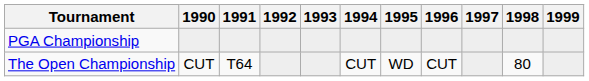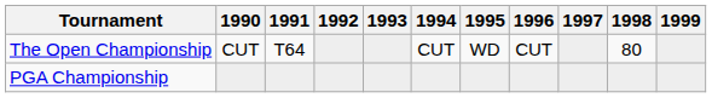 <table class="wikitable" style="font-size:95%;text-align:center;">
 <tr>
 <th>Tournament</th>
 <th>1990</th>
 <th>1991</th>
 <th>1992</th>
 <th>1993</th>
 <th>1994</th>
 <th>1995</th>
 <th>1996</th>
 <th>1997</th>
 <th>1998</th>
 <th>1999</th>
 </tr>
 <tr>
+<td align=left><a href='#'>The Open Championship</a></td>
+<td>CUT</td>
+<td>T64</td>
+<td style="background:#eeeeee;"></td>
+<td style="background:#eeeeee;"></td>
+<td>CUT</td>
+<td>WD</td>
+<td>CUT</td>
+<td style="background:#eeeeee;"></td>
+<td>80</td>
+<td style="background:#eeeeee;"></td>
+</tr>
+<tr>
 <td align=left><a href='#'>PGA Championship</a></td>
 <td style="background:#eeeeee;"></td>
 <td style="background:#eeeeee;"></td>
 <td style="background:#eeeeee;"></td>
 <td style="background:#eeeeee;"></td>
 <td style="background:#eeeeee;"></td>
 <td style="background:#eeeeee;"></td>
 <td style="background:#eeeeee;"></td>
 <td style="background:#eeeeee;"></td>
 <td style="background:#eeeeee;"></td>
 <td style="background:#eeeeee;"></td>
 </tr>
-<tr>
-<td align=left><a href='#'>The Open Championship</a></td>
-<td>CUT</td>
-<td>T64</td>
-<td style="background:#eeeeee;"></td>
-<td style="background:#eeeeee;"></td>
-<td>CUT</td>
-<td>WD</td>
-<td>CUT</td>
-<td style="background:#eeeeee;"></td>
-<td>80</td>
-<td style="background:#eeeeee;"></td>
-</tr>
 </table>
